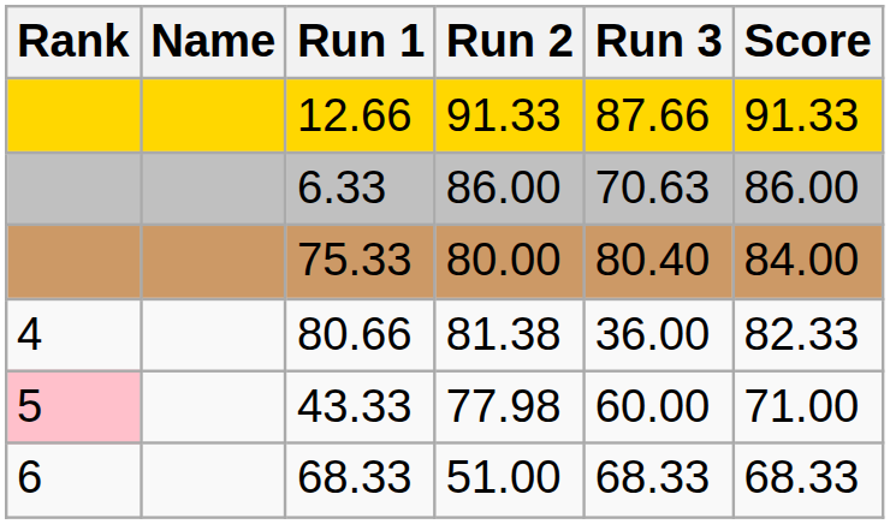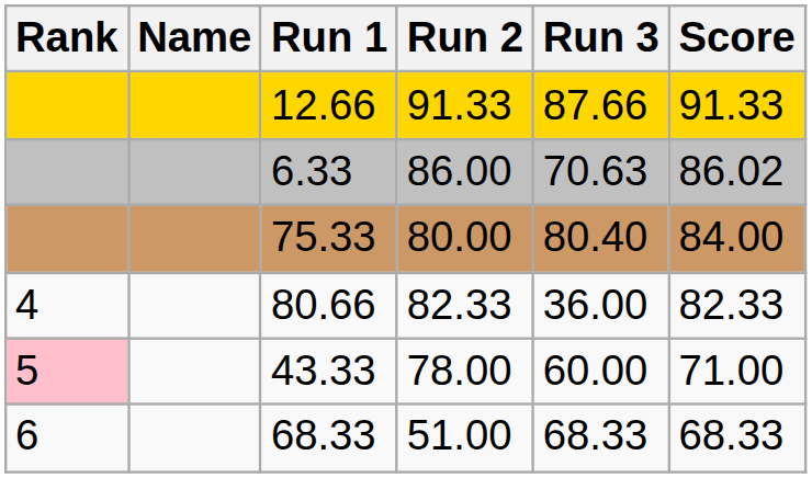 <table class="wikitable">
 <tr>
 <th>Rank</th>
 <th>Name</th>
 <th>Run 1</th>
 <th>Run 2</th>
 <th>Run 3</th>
 <th>Score</th>
 </tr>
 <tr style="background:gold;">
 <td></td>
 <td></td>
 <td>12.66</td>
 <td>91.33</td>
 <td>87.66</td>
 <td>91.33</td>
 </tr>
 <tr style="background:silver;">
 <td></td>
 <td></td>
 <td>6.33</td>
 <td>86.00</td>
 <td>70.63</td>
-<td>86.00</td>
+<td>86.02</td>
 </tr>
 <tr style="background:#CC9966;">
 <td></td>
 <td></td>
 <td>75.33</td>
 <td>80.00</td>
 <td>80.40</td>
 <td>84.00</td>
 </tr>
 <tr>
 <td>4</td>
 <td></td>
 <td>80.66</td>
-<td>81.38</td>
+<td>82.33</td>
 <td>36.00</td>
 <td>82.33</td>
 </tr>
 <tr>
 <td style="background: pink;">5</td>
 <td></td>
 <td>43.33</td>
-<td>77.98</td>
+<td>78.00</td>
 <td>60.00</td>
 <td>71.00</td>
 </tr>
 <tr>
 <td>6</td>
 <td></td>
 <td>68.33</td>
 <td>51.00</td>
 <td>68.33</td>
 <td>68.33</td>
 </tr>
 </table>
